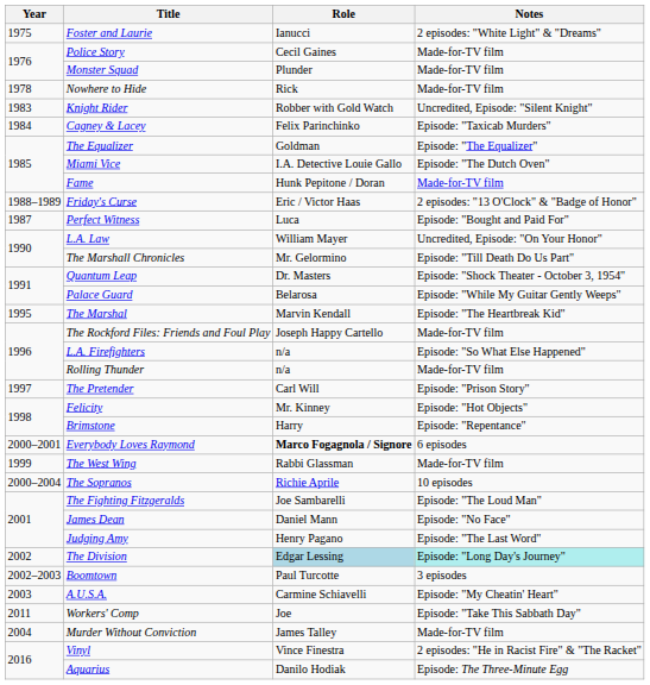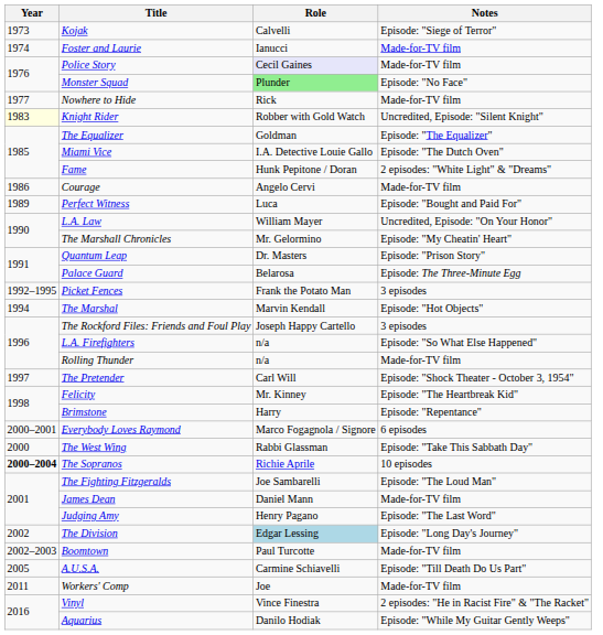 <table class="wikitable sortable">
 <tr>
 <th>Year</th>
 <th>Title</th>
 <th>Role</th>
 <th class="unsortable">Notes</th>
 </tr>
 <tr>
-<td>1975</td>
+<td>1973</td>
+<td><em><a href='#'>Kojak</a></em></td>
+<td>Calvelli</td>
+<td>Episode: "Siege of Terror"</td>
+</tr>
+<tr>
+<td>1974</td>
 <td><em><a href='#'>Foster and Laurie</a></em></td>
 <td>Ianucci</td>
-<td>2 episodes: "White Light" & "Dreams"</td>
+<td><a href='#'>Made-for-TV film</a></td>
 </tr>
 <tr>
 <td rowspan=2>1976</td>
 <td><em><a href='#'>Police Story</a></em></td>
-<td>Cecil Gaines</td>
+<td style="background: lavender;">Cecil Gaines</td>
 <td>Made-for-TV film</td>
 </tr>
 <tr>
 <td><em><a href='#'>Monster Squad</a></em></td>
-<td>Plunder</td>
-<td>Made-for-TV film</td>
+<td style="background: lightgreen;">Plunder</td>
+<td>Episode: "No Face"</td>
 </tr>
 <tr>
-<td>1978</td>
+<td>1977</td>
 <td><em>Nowhere to Hide</em></td>
 <td>Rick</td>
 <td>Made-for-TV film</td>
 </tr>
 <tr>
-<td>1983</td>
+<td style="background: lightyellow;">1983</td>
 <td><em><a href='#'>Knight Rider</a></em></td>
 <td>Robber with Gold Watch</td>
 <td>Uncredited, Episode: "Silent Knight"</td>
-</tr>
-<tr>
-<td>1984</td>
-<td><em><a href='#'>Cagney & Lacey</a></em></td>
-<td>Felix Parinchinko</td>
-<td>Episode: "Taxicab Murders"</td>
 </tr>
 <tr>
 <td rowspan=3>1985</td>
 <td><em><a href='#'>The Equalizer</a></em></td>
 <td>Goldman</td>
 <td>Episode: "<a href='#'>The Equalizer</a>" </td>
 </tr>
 <tr>
 <td><em><a href='#'>Miami Vice</a></em></td>
 <td>I.A. Detective Louie Gallo</td>
 <td>Episode: "The Dutch Oven"</td>
 </tr>
 <tr>
 <td><em><a href='#'>Fame</a></em></td>
 <td>Hunk Pepitone / Doran</td>
-<td><a href='#'>Made-for-TV film</a></td>
+<td>2 episodes: "White Light" & "Dreams"</td>
 </tr>
 <tr>
-<td>1988–1989</td>
-<td><em><a href='#'>Friday's Curse</a></em></td>
-<td>Eric / Victor Haas</td>
-<td>2 episodes: "13 O'Clock" & "Badge of Honor"</td>
+<td>1986</td>
+<td><em>Courage</em></td>
+<td>Angelo Cervi</td>
+<td>Made-for-TV film</td>
 </tr>
 <tr>
-<td>1987</td>
+<td>1989</td>
 <td><em><a href='#'>Perfect Witness</a></em></td>
 <td>Luca</td>
 <td>Episode: "Bought and Paid For"</td>
 </tr>
 <tr>
 <td rowspan=2>1990</td>
 <td><em><a href='#'>L.A. Law</a></em></td>
 <td>William Mayer</td>
 <td>Uncredited, Episode: "On Your Honor"</td>
 </tr>
 <tr>
 <td><em>The Marshall Chronicles</em></td>
 <td>Mr. Gelormino</td>
-<td>Episode: "Till Death Do Us Part"</td>
+<td>Episode: "My Cheatin' Heart"</td>
 </tr>
 <tr>
 <td rowspan=2>1991</td>
 <td><em><a href='#'>Quantum Leap</a></em></td>
 <td>Dr. Masters</td>
-<td>Episode: "Shock Theater - October 3, 1954"</td>
+<td>Episode: "Prison Story"</td>
 </tr>
 <tr>
 <td><em><a href='#'>Palace Guard</a></em></td>
 <td>Belarosa</td>
-<td>Episode: "While My Guitar Gently Weeps"</td>
+<td>Episode: <em>The Three-Minute Egg</em></td>
 </tr>
 <tr>
-<td>1995</td>
+<td>1992–1995</td>
+<td><em><a href='#'>Picket Fences</a></em></td>
+<td>Frank the Potato Man</td>
+<td>3 episodes</td>
+</tr>
+<tr>
+<td>1994</td>
 <td><em><a href='#'>The Marshal</a></em></td>
 <td>Marvin Kendall</td>
-<td>Episode: "The Heartbreak Kid"</td>
+<td>Episode: "Hot Objects"</td>
 </tr>
 <tr>
 <td rowspan=3>1996</td>
 <td><em>The Rockford Files: Friends and Foul Play</em></td>
 <td>Joseph Happy Cartello</td>
-<td>Made-for-TV film</td>
+<td>3 episodes</td>
 </tr>
 <tr>
 <td><em><a href='#'>L.A. Firefighters</a></em></td>
 <td>n/a</td>
 <td>Episode: "So What Else Happened"</td>
 </tr>
 <tr>
 <td><em>Rolling Thunder</em></td>
 <td>n/a</td>
 <td>Made-for-TV film</td>
 </tr>
 <tr>
 <td>1997</td>
 <td><em><a href='#'>The Pretender</a></em></td>
 <td>Carl Will</td>
-<td>Episode: "Prison Story"</td>
+<td>Episode: "Shock Theater - October 3, 1954"</td>
 </tr>
 <tr>
 <td rowspan=2>1998</td>
 <td><em><a href='#'>Felicity</a></em></td>
 <td>Mr. Kinney</td>
-<td>Episode: "Hot Objects"</td>
+<td>Episode: "The Heartbreak Kid"</td>
 </tr>
 <tr>
 <td><em><a href='#'>Brimstone</a></em></td>
 <td>Harry</td>
 <td>Episode: "Repentance"</td>
 </tr>
 <tr>
 <td>2000–2001</td>
 <td><em><a href='#'>Everybody Loves Raymond</a></em></td>
-<td><strong>Marco Fogagnola / Signore</strong></td>
+<td>Marco Fogagnola / Signore</td>
 <td>6 episodes</td>
 </tr>
 <tr>
-<td>1999</td>
+<td>2000</td>
 <td><em><a href='#'>The West Wing</a></em></td>
 <td>Rabbi Glassman</td>
-<td>Made-for-TV film</td>
+<td>Episode: "Take This Sabbath Day"</td>
 </tr>
 <tr>
-<td>2000–2004</td>
+<td><strong>2000–2004</strong></td>
 <td><em><a href='#'>The Sopranos</a></em></td>
 <td><a href='#'>Richie Aprile</a></td>
 <td>10 episodes</td>
 </tr>
 <tr>
 <td rowspan=3>2001</td>
 <td><em><a href='#'>The Fighting Fitzgeralds</a></em></td>
 <td>Joe Sambarelli</td>
 <td>Episode: "The Loud Man"</td>
 </tr>
 <tr>
 <td><em><a href='#'>James Dean</a></em></td>
 <td>Daniel Mann</td>
-<td>Episode: "No Face"</td>
+<td>Made-for-TV film</td>
 </tr>
 <tr>
 <td><em><a href='#'>Judging Amy</a></em></td>
 <td>Henry Pagano</td>
 <td>Episode: "The Last Word"</td>
 </tr>
 <tr>
 <td>2002</td>
 <td><em><a href='#'>The Division</a></em></td>
 <td style="background: lightblue;">Edgar Lessing</td>
-<td style="background: paleturquoise;">Episode: "Long Day's Journey"</td>
+<td>Episode: "Long Day's Journey"</td>
 </tr>
 <tr>
 <td>2002–2003</td>
 <td><em><a href='#'>Boomtown</a></em></td>
 <td>Paul Turcotte</td>
-<td>3 episodes</td>
+<td>Made-for-TV film</td>
 </tr>
 <tr>
-<td>2003</td>
+<td>2005</td>
 <td><em><a href='#'>A.U.S.A.</a></em></td>
 <td>Carmine Schiavelli</td>
-<td>Episode: "My Cheatin' Heart"</td>
+<td>Episode: "Till Death Do Us Part"</td>
 </tr>
 <tr>
 <td>2011</td>
 <td><em>Workers' Comp</em></td>
 <td>Joe</td>
-<td>Episode: "Take This Sabbath Day"</td>
-</tr>
-<tr>
-<td>2004</td>
-<td><em>Murder Without Conviction</em></td>
-<td>James Talley</td>
 <td>Made-for-TV film</td>
 </tr>
 <tr>
 <td rowspan=2>2016</td>
 <td><em><a href='#'>Vinyl</a></em></td>
 <td>Vince Finestra</td>
 <td>2 episodes: "He in Racist Fire" & "The Racket"</td>
 </tr>
 <tr>
 <td><em><a href='#'>Aquarius</a></em></td>
 <td>Danilo Hodiak</td>
-<td>Episode: <em>The Three-Minute Egg</em></td>
+<td>Episode: "While My Guitar Gently Weeps"</td>
 </tr>
 </table>
